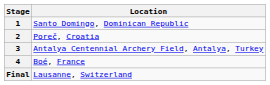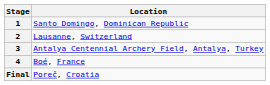 <table class="wikitable">
 <tr>
 <th>Stage</th>
 <th>Location</th>
 </tr>
 <tr>
 <th>1</th>
 <td> <a href='#'>Santo Domingo</a>, <a href='#'>Dominican Republic</a></td>
 </tr>
 <tr>
 <th>2</th>
-<td> <a href='#'>Poreč</a>, <a href='#'>Croatia</a></td>
+<td> <a href='#'>Lausanne</a>, <a href='#'>Switzerland</a></td>
 </tr>
 <tr>
 <th>3</th>
 <td> <a href='#'>Antalya Centennial Archery Field</a>, <a href='#'>Antalya</a>, <a href='#'>Turkey</a></td>
 </tr>
 <tr>
 <th>4</th>
 <td> <a href='#'>Boé</a>, <a href='#'>France</a></td>
 </tr>
 <tr>
 <th>Final</th>
-<td> <a href='#'>Lausanne</a>, <a href='#'>Switzerland</a></td>
+<td> <a href='#'>Poreč</a>, <a href='#'>Croatia</a></td>
 </tr>
 </table>
